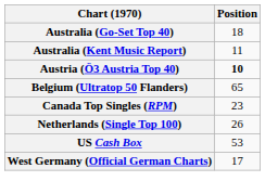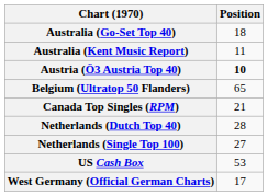 <table class="wikitable sortable plainrowheaders">
 <tr>
 <th>Chart (1970)</th>
 <th>Position</th>
 </tr>
 <tr>
 <th scope="row">Australia (<a href='#'>Go-Set Top 40</a>)</th>
 <td align="center">18</td>
 </tr>
 <tr>
 <th scope="row">Australia (<a href='#'>Kent Music Report</a>)</th>
 <td align="center">11</td>
 </tr>
 <tr>
 <th scope="row">Austria (<a href='#'>Ö3 Austria Top 40</a>)</th>
 <td align="center"><strong>10</strong></td>
 </tr>
 <tr>
 <th scope="row">Belgium (<a href='#'>Ultratop 50</a> Flanders)</th>
 <td align="center">65</td>
 </tr>
 <tr>
 <th scope="row">Canada Top Singles (<em><a href='#'>RPM</a></em>)</th>
-<td align="center">23</td>
+<td align="center">21</td>
+</tr>
+<tr>
+<th scope="row">Netherlands (<a href='#'>Dutch Top 40</a>)</th>
+<td align="center">28</td>
 </tr>
 <tr>
 <th scope="row">Netherlands (<a href='#'>Single Top 100</a>)</th>
-<td align="center">26</td>
+<td align="center">27</td>
 </tr>
 <tr>
 <th scope="row">US <em><a href='#'>Cash Box</a></em></th>
 <td align="center">53</td>
 </tr>
 <tr>
 <th scope="row">West Germany (<a href='#'>Official German Charts</a>)</th>
 <td align="center">17</td>
 </tr>
 </table>
